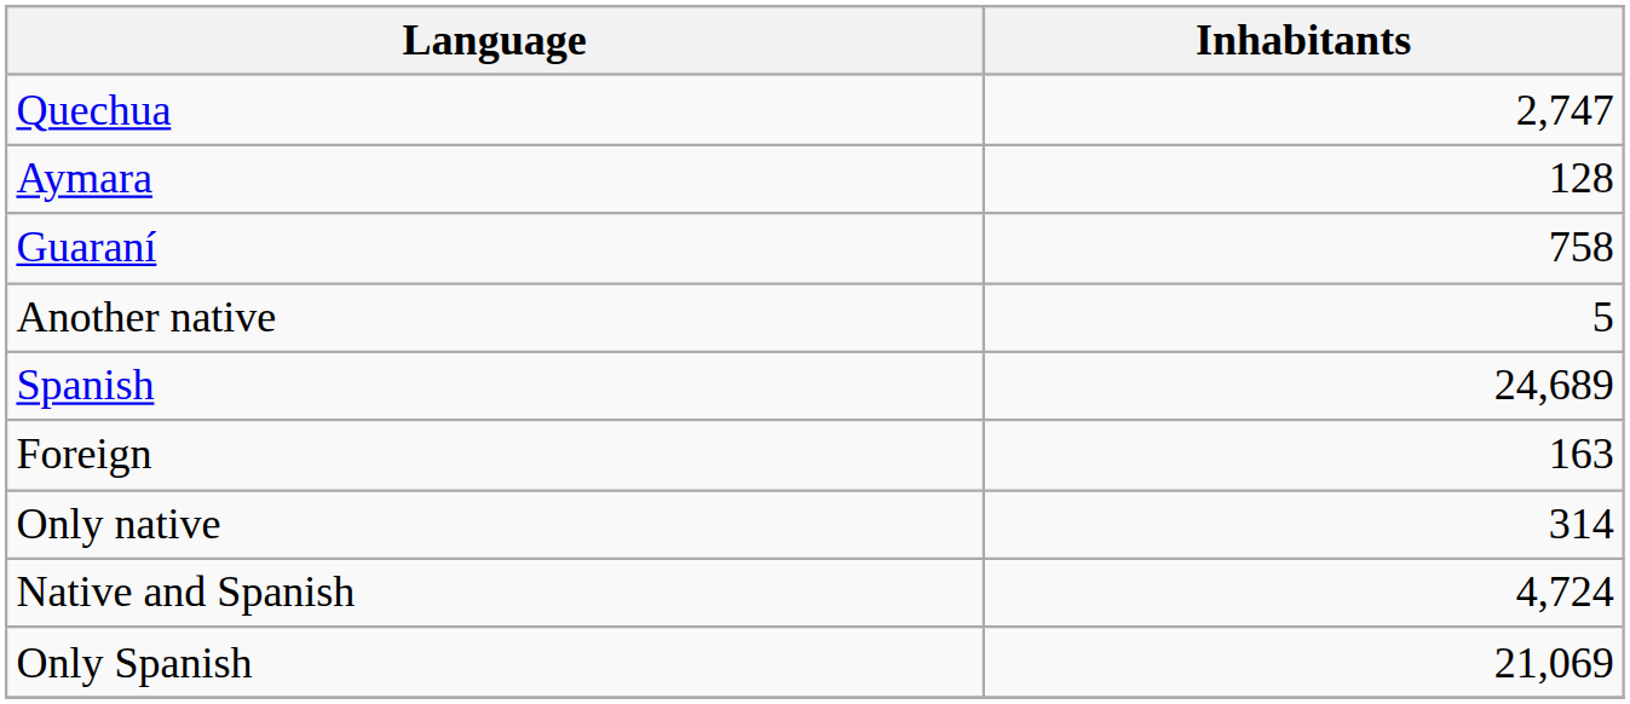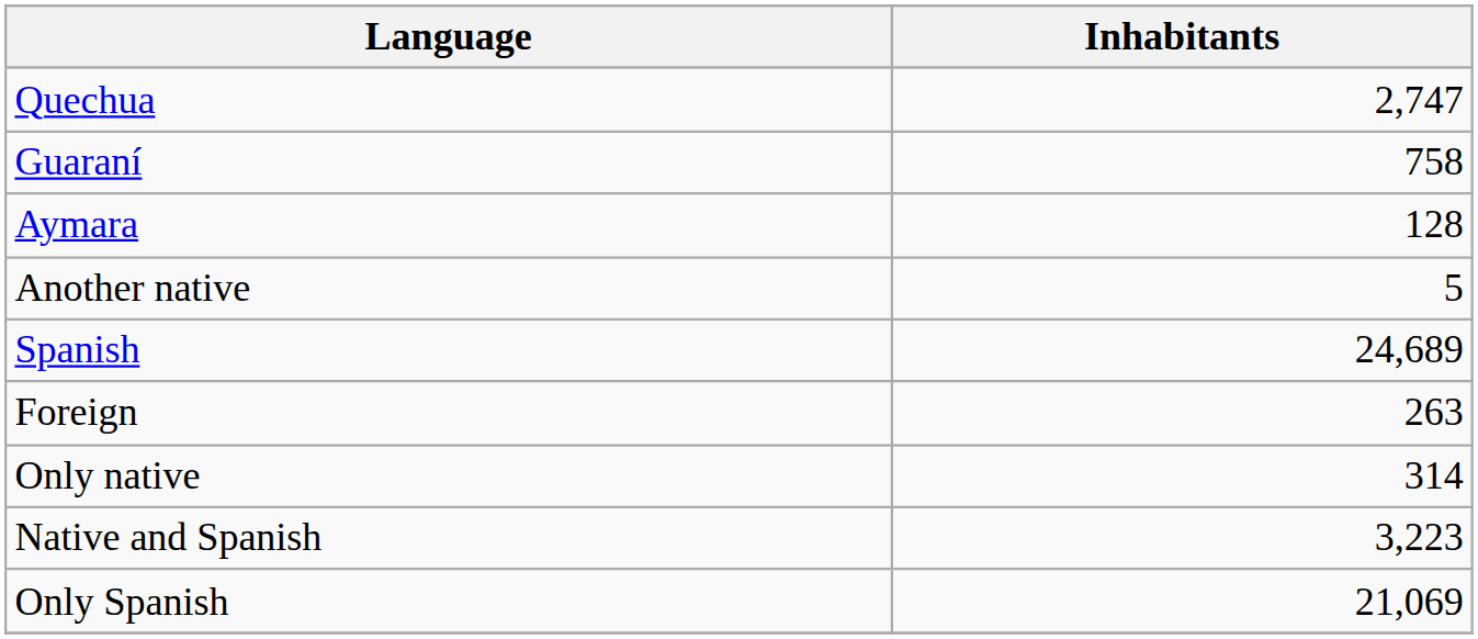 <table class="wikitable" border="1" style="width:30%;" border="1">
 <tr bgcolor=silver>
 <th><strong>Language</strong></th>
 <th><strong>Inhabitants</strong></th>
 </tr>
 <tr>
 <td><a href='#'>Quechua</a></td>
 <td align="right">2,747</td>
 </tr>
 <tr>
+<td><a href='#'>Guaraní</a></td>
+<td align="right">758</td>
+</tr>
+<tr>
 <td><a href='#'>Aymara</a></td>
 <td align="right">128</td>
-</tr>
-<tr>
-<td><a href='#'>Guaraní</a></td>
-<td align="right">758</td>
 </tr>
 <tr>
 <td>Another native</td>
 <td align="right">5</td>
 </tr>
 <tr>
 <td><a href='#'>Spanish</a></td>
 <td align="right">24,689</td>
 </tr>
 <tr>
 <td>Foreign</td>
-<td align="right">163</td>
+<td align="right">263</td>
 </tr>
 <tr>
 <td>Only native</td>
 <td align="right">314</td>
 </tr>
 <tr>
 <td>Native and Spanish</td>
-<td align="right">4,724</td>
+<td align="right">3,223</td>
 </tr>
 <tr>
 <td>Only Spanish</td>
 <td align="right">21,069</td>
 </tr>
 <tr>
 </tr>
 </table>
